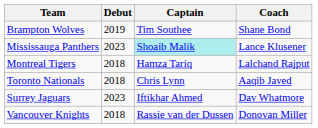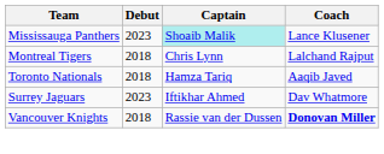 <table class="wikitable sortable">
 <tr>
 <th>Team</th>
 <th>Debut</th>
 <th>Captain</th>
 <th>Coach</th>
-</tr>
-<tr>
-<td><a href='#'>Brampton Wolves</a></td>
-<td>2019</td>
-<td><a href='#'>Tim Southee</a></td>
-<td><a href='#'>Shane Bond</a></td>
 </tr>
 <tr>
 <td><a href='#'>Mississauga Panthers</a></td>
 <td>2023</td>
 <td style="background: paleturquoise;"><a href='#'>Shoaib Malik</a></td>
 <td><a href='#'>Lance Klusener</a></td>
 </tr>
 <tr>
 <td><a href='#'>Montreal Tigers</a></td>
 <td>2018</td>
-<td><a href='#'>Hamza Tariq</a></td>
+<td><a href='#'>Chris Lynn</a></td>
 <td><a href='#'>Lalchand Rajput</a></td>
 </tr>
 <tr>
 <td><a href='#'>Toronto Nationals</a></td>
 <td>2018</td>
-<td><a href='#'>Chris Lynn</a></td>
+<td><a href='#'>Hamza Tariq</a></td>
 <td><a href='#'>Aaqib Javed</a></td>
 </tr>
 <tr>
 <td><a href='#'>Surrey Jaguars</a></td>
 <td>2023</td>
 <td><a href='#'>Iftikhar Ahmed</a></td>
 <td><a href='#'>Dav Whatmore</a></td>
 </tr>
 <tr>
 <td><a href='#'>Vancouver Knights</a></td>
 <td>2018</td>
 <td><a href='#'>Rassie van der Dussen</a></td>
-<td><a href='#'>Donovan Miller</a></td>
+<td><strong><a href='#'>Donovan Miller</a></strong></td>
 </tr>
 </table>
